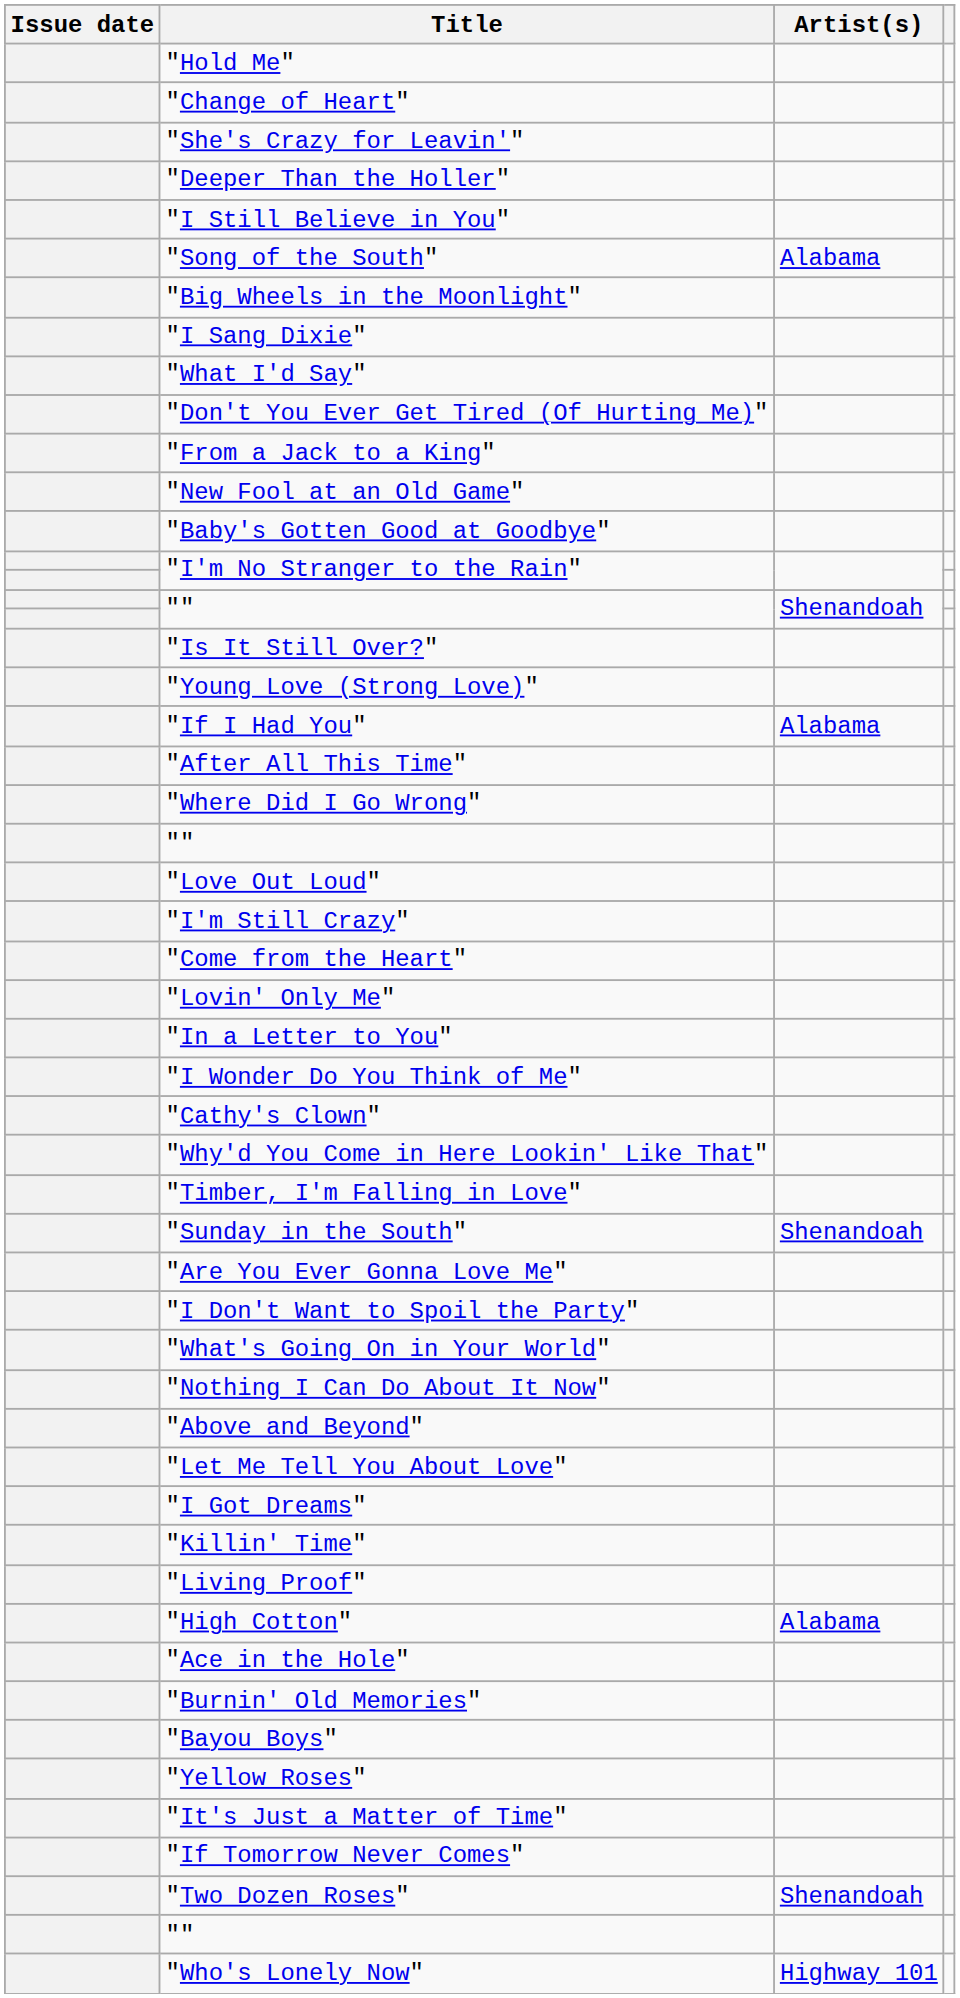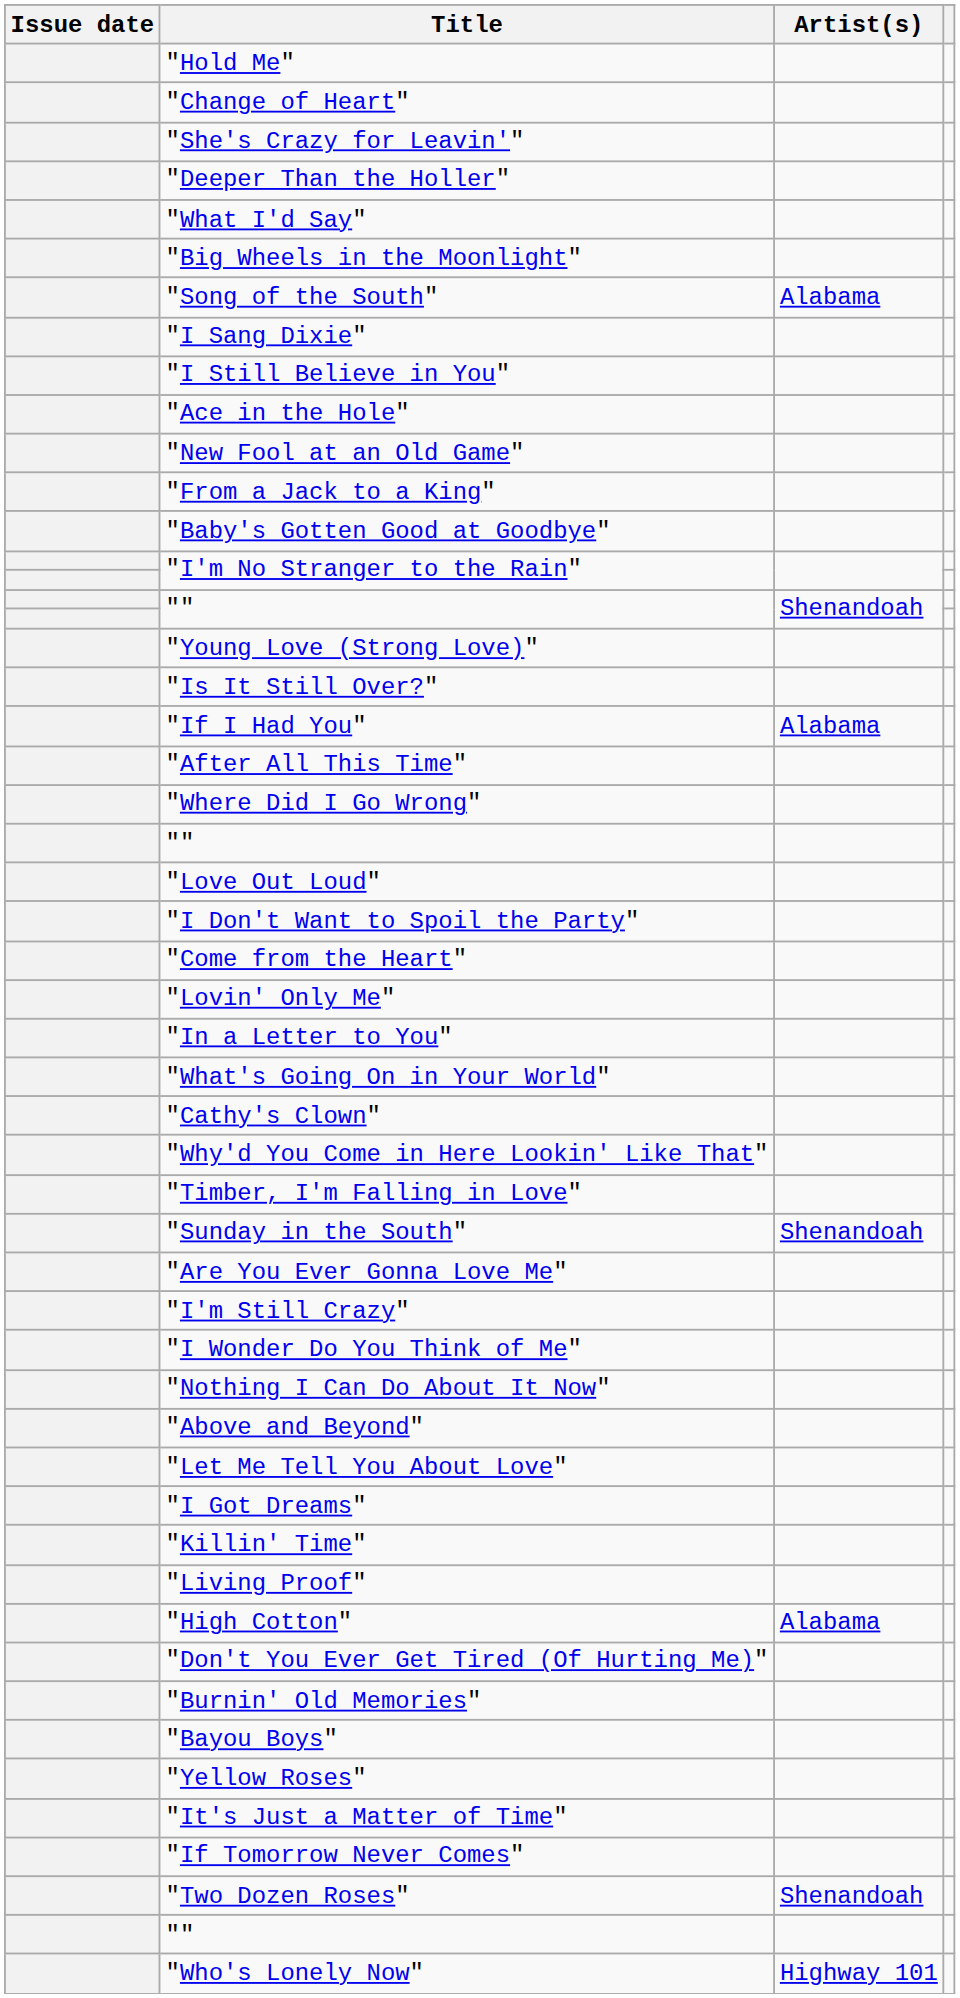 <table class="wikitable sortable plainrowheaders">
 <tr>
 <th scope=col>Issue date</th>
 <th scope=col>Title</th>
 <th scope=col>Artist(s)</th>
 <th scope=col class=unsortable></th>
 </tr>
 <tr>
 <th scope=row></th>
 <td>"<a href='#'>Hold Me</a>"</td>
 <td></td>
 <td style="text-align: center;"></td>
 </tr>
 <tr>
 <th scope=row></th>
 <td>"<a href='#'>Change of Heart</a>"</td>
 <td></td>
 <td style="text-align: center;"></td>
 </tr>
 <tr>
 <th scope=row></th>
 <td>"<a href='#'>She's Crazy for Leavin'</a>"</td>
 <td></td>
 <td style="text-align: center;"></td>
 </tr>
 <tr>
 <th scope=row></th>
 <td>"<a href='#'>Deeper Than the Holler</a>"</td>
 <td></td>
 <td style="text-align: center;"></td>
 </tr>
 <tr>
 <th scope=row></th>
-<td>"<a href='#'>I Still Believe in You</a>"</td>
+<td>"<a href='#'>What I'd Say</a>"</td>
+<td></td>
+<td style="text-align: center;"></td>
+</tr>
+<tr>
+<th scope=row></th>
+<td>"<a href='#'>Big Wheels in the Moonlight</a>"</td>
 <td></td>
 <td style="text-align: center;"></td>
 </tr>
 <tr>
 <th scope=row></th>
 <td>"<a href='#'>Song of the South</a>"</td>
 <td><a href='#'>Alabama</a></td>
 <td style="text-align: center;"></td>
 </tr>
 <tr>
 <th scope=row></th>
-<td>"<a href='#'>Big Wheels in the Moonlight</a>"</td>
-<td></td>
-<td style="text-align: center;"></td>
-</tr>
-<tr>
-<th scope=row></th>
 <td>"<a href='#'>I Sang Dixie</a>"</td>
 <td></td>
 <td style="text-align: center;"></td>
 </tr>
 <tr>
 <th scope=row></th>
-<td>"<a href='#'>What I'd Say</a>"</td>
+<td>"<a href='#'>I Still Believe in You</a>"</td>
 <td></td>
 <td style="text-align: center;"></td>
 </tr>
 <tr>
 <th scope=row></th>
-<td>"<a href='#'>Don't You Ever Get Tired (Of Hurting Me)</a>"</td>
+<td>"<a href='#'>Ace in the Hole</a>"</td>
+<td></td>
+<td style="text-align: center;"></td>
+</tr>
+<tr>
+<th scope=row></th>
+<td>"<a href='#'>New Fool at an Old Game</a>"</td>
 <td></td>
 <td style="text-align: center;"></td>
 </tr>
 <tr>
 <th scope=row></th>
 <td>"<a href='#'>From a Jack to a King</a>"</td>
-<td></td>
-<td style="text-align: center;"></td>
-</tr>
-<tr>
-<th scope=row></th>
-<td>"<a href='#'>New Fool at an Old Game</a>"</td>
 <td></td>
 <td style="text-align: center;"></td>
 </tr>
 <tr>
 <th scope=row></th>
 <td>"<a href='#'>Baby's Gotten Good at Goodbye</a>"</td>
 <td></td>
 <td style="text-align: center;"></td>
 </tr>
 <tr>
 <th scope=row></th>
 <td rowspan="2">"<a href='#'>I'm No Stranger to the Rain</a>"</td>
 <td rowspan="2"></td>
 <td style="text-align: center;"></td>
 </tr>
 <tr>
 <th scope=row></th>
 <td style="text-align: center;"></td>
 </tr>
 <tr>
 <th scope=row></th>
 <td rowspan="2">""</td>
 <td rowspan="2"><a href='#'>Shenandoah</a></td>
 <td style="text-align: center;"></td>
 </tr>
 <tr>
 <th scope=row></th>
 <td style="text-align: center;"></td>
 </tr>
 <tr>
 <th scope=row></th>
-<td>"<a href='#'>Is It Still Over?</a>"</td>
+<td>"<a href='#'>Young Love (Strong Love)</a>"</td>
 <td></td>
 <td style="text-align: center;"></td>
 </tr>
 <tr>
 <th scope=row></th>
-<td>"<a href='#'>Young Love (Strong Love)</a>"</td>
+<td>"<a href='#'>Is It Still Over?</a>"</td>
 <td></td>
 <td style="text-align: center;"></td>
 </tr>
 <tr>
 <th scope=row></th>
 <td>"<a href='#'>If I Had You</a>"</td>
 <td><a href='#'>Alabama</a></td>
 <td style="text-align: center;"></td>
 </tr>
 <tr>
 <th scope=row></th>
 <td>"<a href='#'>After All This Time</a>"</td>
 <td></td>
 <td style="text-align: center;"></td>
 </tr>
 <tr>
 <th scope=row></th>
 <td>"<a href='#'>Where Did I Go Wrong</a>"</td>
 <td></td>
 <td style="text-align: center;"></td>
 </tr>
 <tr>
 <th scope=row></th>
 <td>""</td>
 <td></td>
 <td style="text-align: center;"></td>
 </tr>
 <tr>
 <th scope=row></th>
 <td>"<a href='#'>Love Out Loud</a>"</td>
 <td></td>
 <td style="text-align: center;"></td>
 </tr>
 <tr>
 <th scope=row></th>
-<td>"<a href='#'>I'm Still Crazy</a>"</td>
+<td>"<a href='#'>I Don't Want to Spoil the Party</a>"</td>
 <td></td>
 <td style="text-align: center;"></td>
 </tr>
 <tr>
 <th scope=row></th>
 <td>"<a href='#'>Come from the Heart</a>"</td>
 <td></td>
 <td style="text-align: center;"></td>
 </tr>
 <tr>
 <th scope=row></th>
 <td>"<a href='#'>Lovin' Only Me</a>"</td>
 <td></td>
 <td style="text-align: center;"></td>
 </tr>
 <tr>
 <th scope=row></th>
 <td>"<a href='#'>In a Letter to You</a>"</td>
 <td></td>
 <td style="text-align: center;"></td>
 </tr>
 <tr>
 <th scope=row></th>
-<td>"<a href='#'>I Wonder Do You Think of Me</a>"</td>
+<td>"<a href='#'>What's Going On in Your World</a>"</td>
 <td></td>
 <td style="text-align: center;"></td>
 </tr>
 <tr>
 <th scope=row></th>
 <td>"<a href='#'>Cathy's Clown</a>"</td>
 <td></td>
 <td style="text-align: center;"></td>
 </tr>
 <tr>
 <th scope=row></th>
 <td>"<a href='#'>Why'd You Come in Here Lookin' Like That</a>"</td>
 <td></td>
 <td style="text-align: center;"></td>
 </tr>
 <tr>
 <th scope=row></th>
 <td>"<a href='#'>Timber, I'm Falling in Love</a>"</td>
 <td></td>
 <td style="text-align: center;"></td>
 </tr>
 <tr>
 <th scope=row></th>
 <td>"<a href='#'>Sunday in the South</a>"</td>
 <td><a href='#'>Shenandoah</a></td>
 <td style="text-align: center;"></td>
 </tr>
 <tr>
 <th scope=row></th>
 <td>"<a href='#'>Are You Ever Gonna Love Me</a>"</td>
 <td></td>
 <td style="text-align: center;"></td>
 </tr>
 <tr>
 <th scope=row></th>
-<td>"<a href='#'>I Don't Want to Spoil the Party</a>"</td>
+<td>"<a href='#'>I'm Still Crazy</a>"</td>
 <td></td>
 <td style="text-align: center;"></td>
 </tr>
 <tr>
 <th scope=row></th>
-<td>"<a href='#'>What's Going On in Your World</a>"</td>
+<td>"<a href='#'>I Wonder Do You Think of Me</a>"</td>
 <td></td>
 <td style="text-align: center;"></td>
 </tr>
 <tr>
 <th scope=row></th>
 <td>"<a href='#'>Nothing I Can Do About It Now</a>"</td>
 <td></td>
 <td style="text-align: center;"></td>
 </tr>
 <tr>
 <th scope=row></th>
 <td>"<a href='#'>Above and Beyond</a>"</td>
 <td></td>
 <td style="text-align: center;"></td>
 </tr>
 <tr>
 <th scope=row></th>
 <td>"<a href='#'>Let Me Tell You About Love</a>"</td>
 <td></td>
 <td style="text-align: center;"></td>
 </tr>
 <tr>
 <th scope=row></th>
 <td>"<a href='#'>I Got Dreams</a>"</td>
 <td></td>
 <td style="text-align: center;"></td>
 </tr>
 <tr>
 <th scope=row></th>
 <td>"<a href='#'>Killin' Time</a>"</td>
 <td></td>
 <td style="text-align: center;"></td>
 </tr>
 <tr>
 <th scope=row></th>
 <td>"<a href='#'>Living Proof</a>"</td>
 <td></td>
 <td style="text-align: center;"></td>
 </tr>
 <tr>
 <th scope=row></th>
 <td>"<a href='#'>High Cotton</a>"</td>
 <td><a href='#'>Alabama</a></td>
 <td style="text-align: center;"></td>
 </tr>
 <tr>
 <th scope=row></th>
-<td>"<a href='#'>Ace in the Hole</a>"</td>
+<td>"<a href='#'>Don't You Ever Get Tired (Of Hurting Me)</a>"</td>
 <td></td>
 <td style="text-align: center;"></td>
 </tr>
 <tr>
 <th scope=row></th>
 <td>"<a href='#'>Burnin' Old Memories</a>"</td>
 <td></td>
 <td style="text-align: center;"></td>
 </tr>
 <tr>
 <th scope=row></th>
 <td>"<a href='#'>Bayou Boys</a>"</td>
 <td></td>
 <td style="text-align: center;"></td>
 </tr>
 <tr>
 <th scope=row></th>
 <td>"<a href='#'>Yellow Roses</a>"</td>
 <td></td>
 <td style="text-align: center;"></td>
 </tr>
 <tr>
 <th scope=row></th>
 <td>"<a href='#'>It's Just a Matter of Time</a>"</td>
 <td></td>
 <td style="text-align: center;"></td>
 </tr>
 <tr>
 <th scope=row></th>
 <td>"<a href='#'>If Tomorrow Never Comes</a>"</td>
 <td></td>
 <td style="text-align: center;"></td>
 </tr>
 <tr>
 <th scope=row></th>
 <td>"<a href='#'>Two Dozen Roses</a>"</td>
 <td><a href='#'>Shenandoah</a></td>
 <td style="text-align: center;"></td>
 </tr>
 <tr>
 <th scope=row></th>
 <td>""</td>
 <td></td>
 <td style="text-align: center;"></td>
 </tr>
 <tr>
 <th scope=row></th>
 <td>"<a href='#'>Who's Lonely Now</a>"</td>
 <td><a href='#'>Highway 101</a></td>
 <td style="text-align: center;"></td>
 </tr>
 </table>
